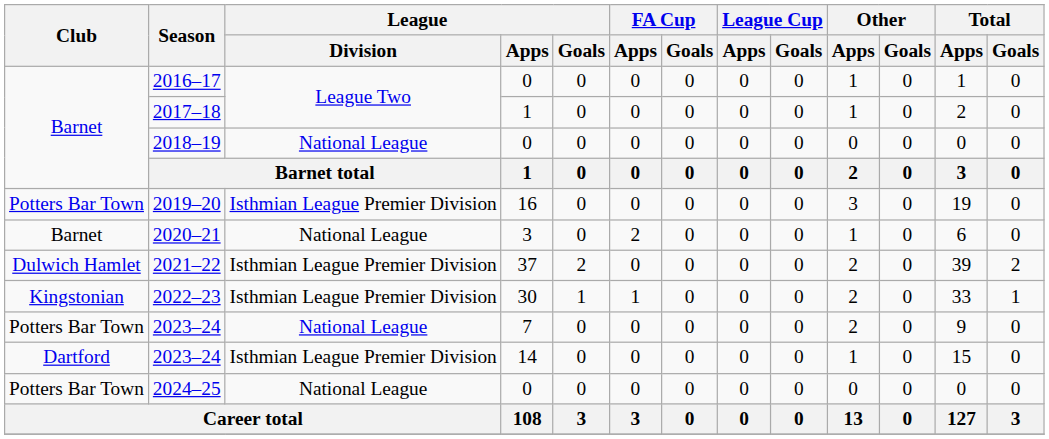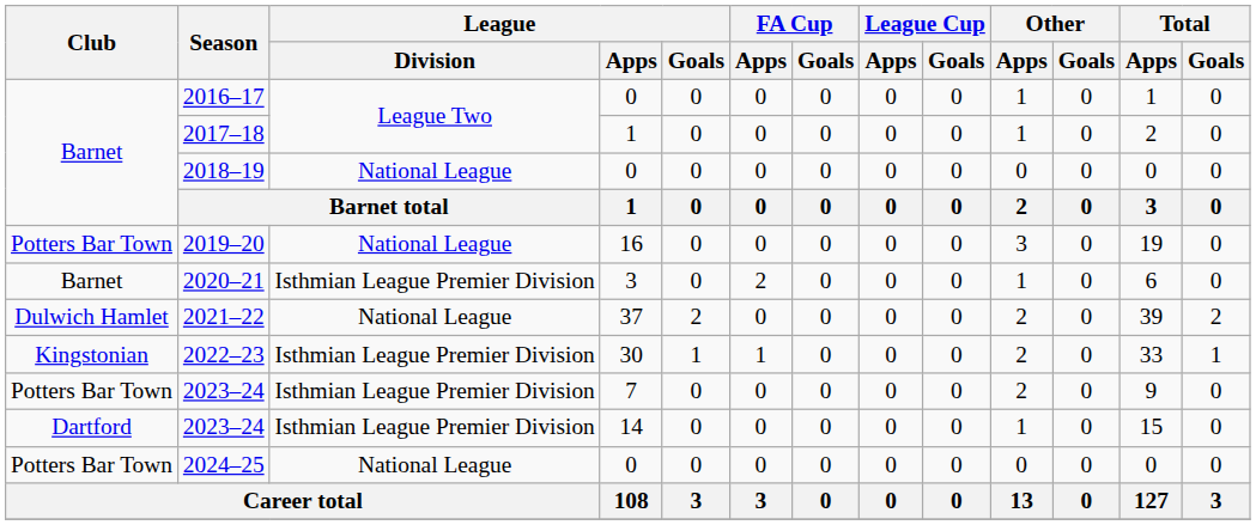 <table class="wikitable" style="text-align:center">
 <tr>
 <th rowspan=2>Club</th>
 <th rowspan=2>Season</th>
 <th colspan=3>League</th>
 <th colspan=2><a href='#'>FA Cup</a></th>
 <th colspan=2><a href='#'>League Cup</a></th>
 <th colspan=2>Other</th>
 <th colspan=2>Total</th>
 </tr>
 <tr>
 <th>Division</th>
 <th>Apps</th>
 <th>Goals</th>
 <th>Apps</th>
 <th>Goals</th>
 <th>Apps</th>
 <th>Goals</th>
 <th>Apps</th>
 <th>Goals</th>
 <th>Apps</th>
 <th>Goals</th>
 </tr>
 <tr>
 <td rowspan="4"><a href='#'>Barnet</a></td>
 <td><a href='#'>2016–17</a></td>
 <td rowspan="2"><a href='#'>League Two</a></td>
 <td>0</td>
 <td>0</td>
 <td>0</td>
 <td>0</td>
 <td>0</td>
 <td>0</td>
 <td>1</td>
 <td>0</td>
 <td>1</td>
 <td>0</td>
 </tr>
 <tr>
 <td><a href='#'>2017–18</a></td>
 <td>1</td>
 <td>0</td>
 <td>0</td>
 <td>0</td>
 <td>0</td>
 <td>0</td>
 <td>1</td>
 <td>0</td>
 <td>2</td>
 <td>0</td>
 </tr>
 <tr>
 <td><a href='#'>2018–19</a></td>
 <td><a href='#'>National League</a></td>
 <td>0</td>
 <td>0</td>
 <td>0</td>
 <td>0</td>
 <td>0</td>
 <td>0</td>
 <td>0</td>
 <td>0</td>
 <td>0</td>
 <td>0</td>
 </tr>
 <tr>
 <th colspan="2">Barnet total</th>
 <th>1</th>
 <th>0</th>
 <th>0</th>
 <th>0</th>
 <th>0</th>
 <th>0</th>
 <th>2</th>
 <th>0</th>
 <th>3</th>
 <th>0</th>
 </tr>
 <tr>
 <td rowspan="1"><a href='#'>Potters Bar Town</a></td>
 <td><a href='#'>2019–20</a></td>
-<td><a href='#'>Isthmian League</a> Premier Division</td>
+<td><a href='#'>National League</a></td>
 <td>16</td>
 <td>0</td>
 <td>0</td>
 <td>0</td>
 <td>0</td>
 <td>0</td>
 <td>3</td>
 <td>0</td>
 <td>19</td>
 <td>0</td>
 </tr>
 <tr>
 <td rowspan="1">Barnet</td>
 <td><a href='#'>2020–21</a></td>
-<td>National League</td>
+<td>Isthmian League Premier Division</td>
 <td>3</td>
 <td>0</td>
 <td>2</td>
 <td>0</td>
 <td>0</td>
 <td>0</td>
 <td>1</td>
 <td>0</td>
 <td>6</td>
 <td>0</td>
 </tr>
 <tr>
 <td rowspan="1"><a href='#'>Dulwich Hamlet</a></td>
 <td><a href='#'>2021–22</a></td>
-<td>Isthmian League Premier Division</td>
+<td>National League</td>
 <td>37</td>
 <td>2</td>
 <td>0</td>
 <td>0</td>
 <td>0</td>
 <td>0</td>
 <td>2</td>
 <td>0</td>
 <td>39</td>
 <td>2</td>
 </tr>
 <tr>
 <td rowspan="1"><a href='#'>Kingstonian</a></td>
 <td><a href='#'>2022–23</a></td>
 <td>Isthmian League Premier Division</td>
 <td>30</td>
 <td>1</td>
 <td>1</td>
 <td>0</td>
 <td>0</td>
 <td>0</td>
 <td>2</td>
 <td>0</td>
 <td>33</td>
 <td>1</td>
 </tr>
 <tr>
 <td rowspan="1">Potters Bar Town</td>
 <td><a href='#'>2023–24</a></td>
-<td><a href='#'>National League</a></td>
+<td>Isthmian League Premier Division</td>
 <td>7</td>
 <td>0</td>
 <td>0</td>
 <td>0</td>
 <td>0</td>
 <td>0</td>
 <td>2</td>
 <td>0</td>
 <td>9</td>
 <td>0</td>
 </tr>
 <tr>
 <td rowspan="1"><a href='#'>Dartford</a></td>
 <td><a href='#'>2023–24</a></td>
 <td>Isthmian League Premier Division</td>
 <td>14</td>
 <td>0</td>
 <td>0</td>
 <td>0</td>
 <td>0</td>
 <td>0</td>
 <td>1</td>
 <td>0</td>
 <td>15</td>
 <td>0</td>
 </tr>
 <tr>
 <td rowspan="1">Potters Bar Town</td>
 <td><a href='#'>2024–25</a></td>
 <td>National League</td>
 <td>0</td>
 <td>0</td>
 <td>0</td>
 <td>0</td>
 <td>0</td>
 <td>0</td>
 <td>0</td>
 <td>0</td>
 <td>0</td>
 <td>0</td>
 </tr>
 <tr>
 <th colspan="3">Career total</th>
 <th>108</th>
 <th>3</th>
 <th>3</th>
 <th>0</th>
 <th>0</th>
 <th>0</th>
 <th>13</th>
 <th>0</th>
 <th>127</th>
 <th>3</th>
 </tr>
 <tr>
 </tr>
 </table>
